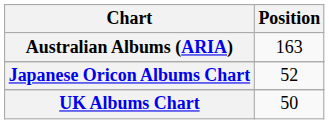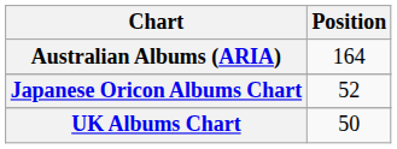 <table class="wikitable sortable plainrowheaders" style="text-align:center">
 <tr>
 <th>Chart</th>
 <th>Position</th>
 </tr>
 <tr>
 <th scope="row">Australian Albums (<a href='#'>ARIA</a>)</th>
-<td>163</td>
+<td>164</td>
 </tr>
 <tr>
 </tr>
 <tr>
 <th scope="row"><a href='#'>Japanese Oricon Albums Chart</a></th>
 <td>52</td>
 </tr>
 <tr>
 </tr>
 <tr>
 <th scope="row"><a href='#'>UK Albums Chart</a></th>
 <td>50</td>
 </tr>
 </table>
